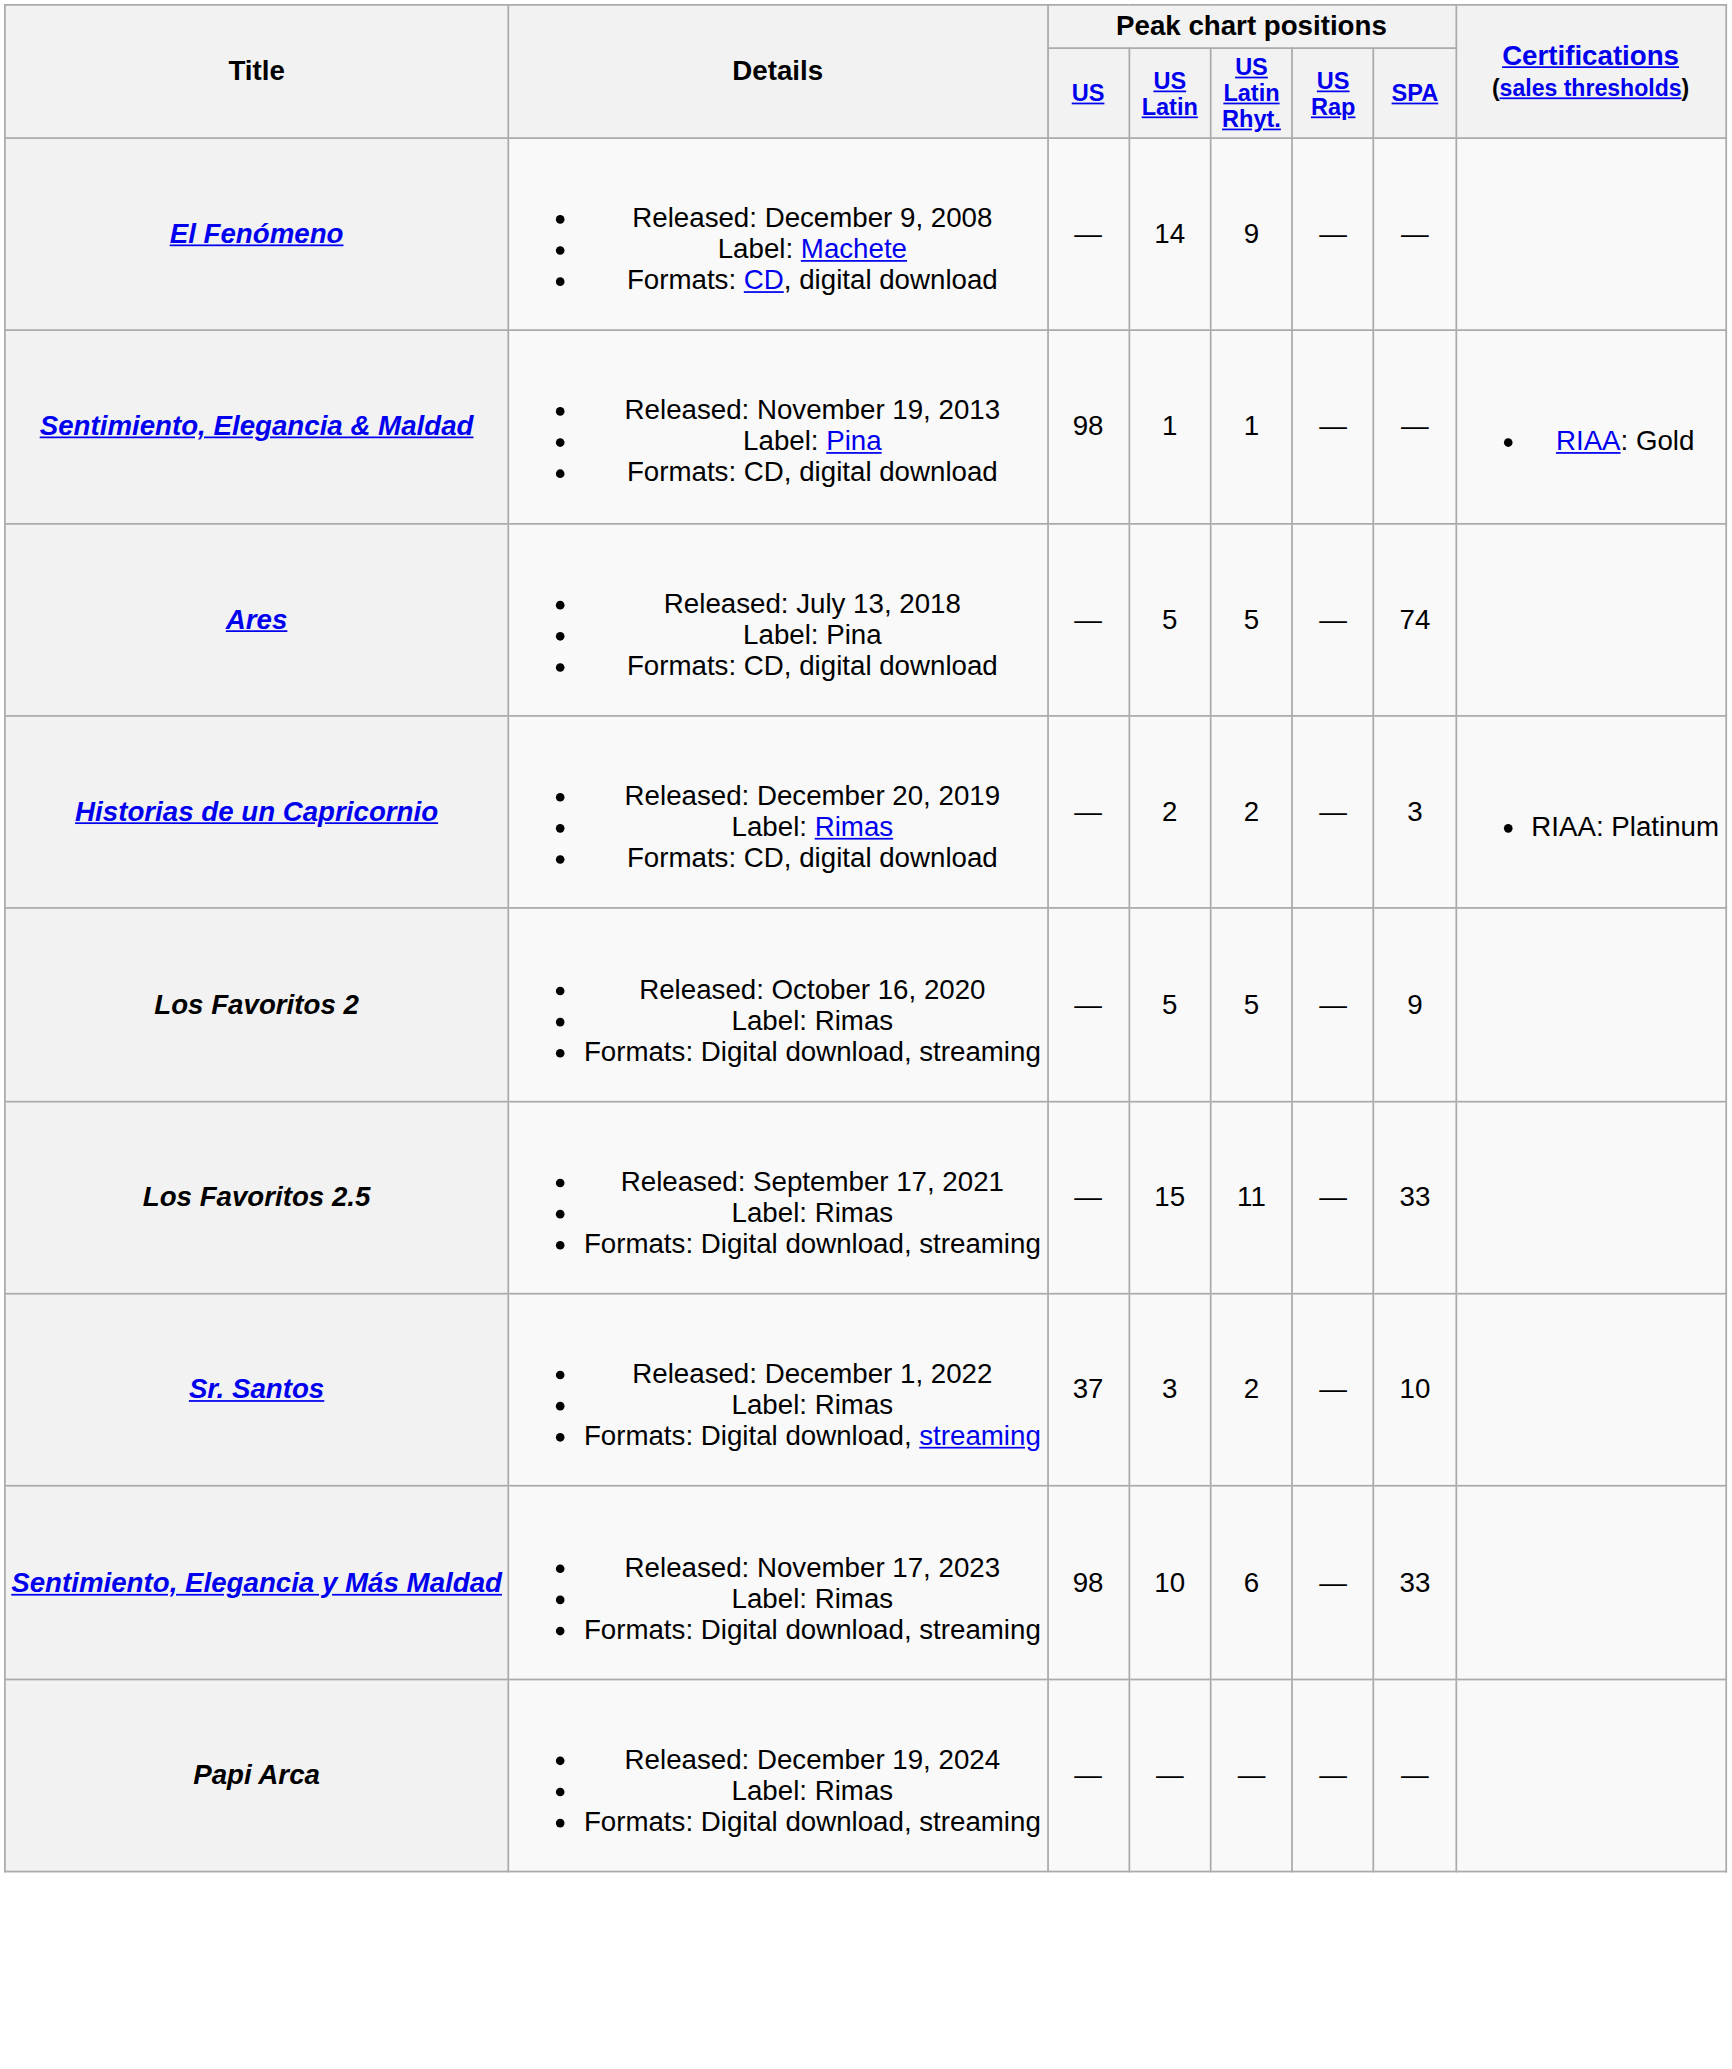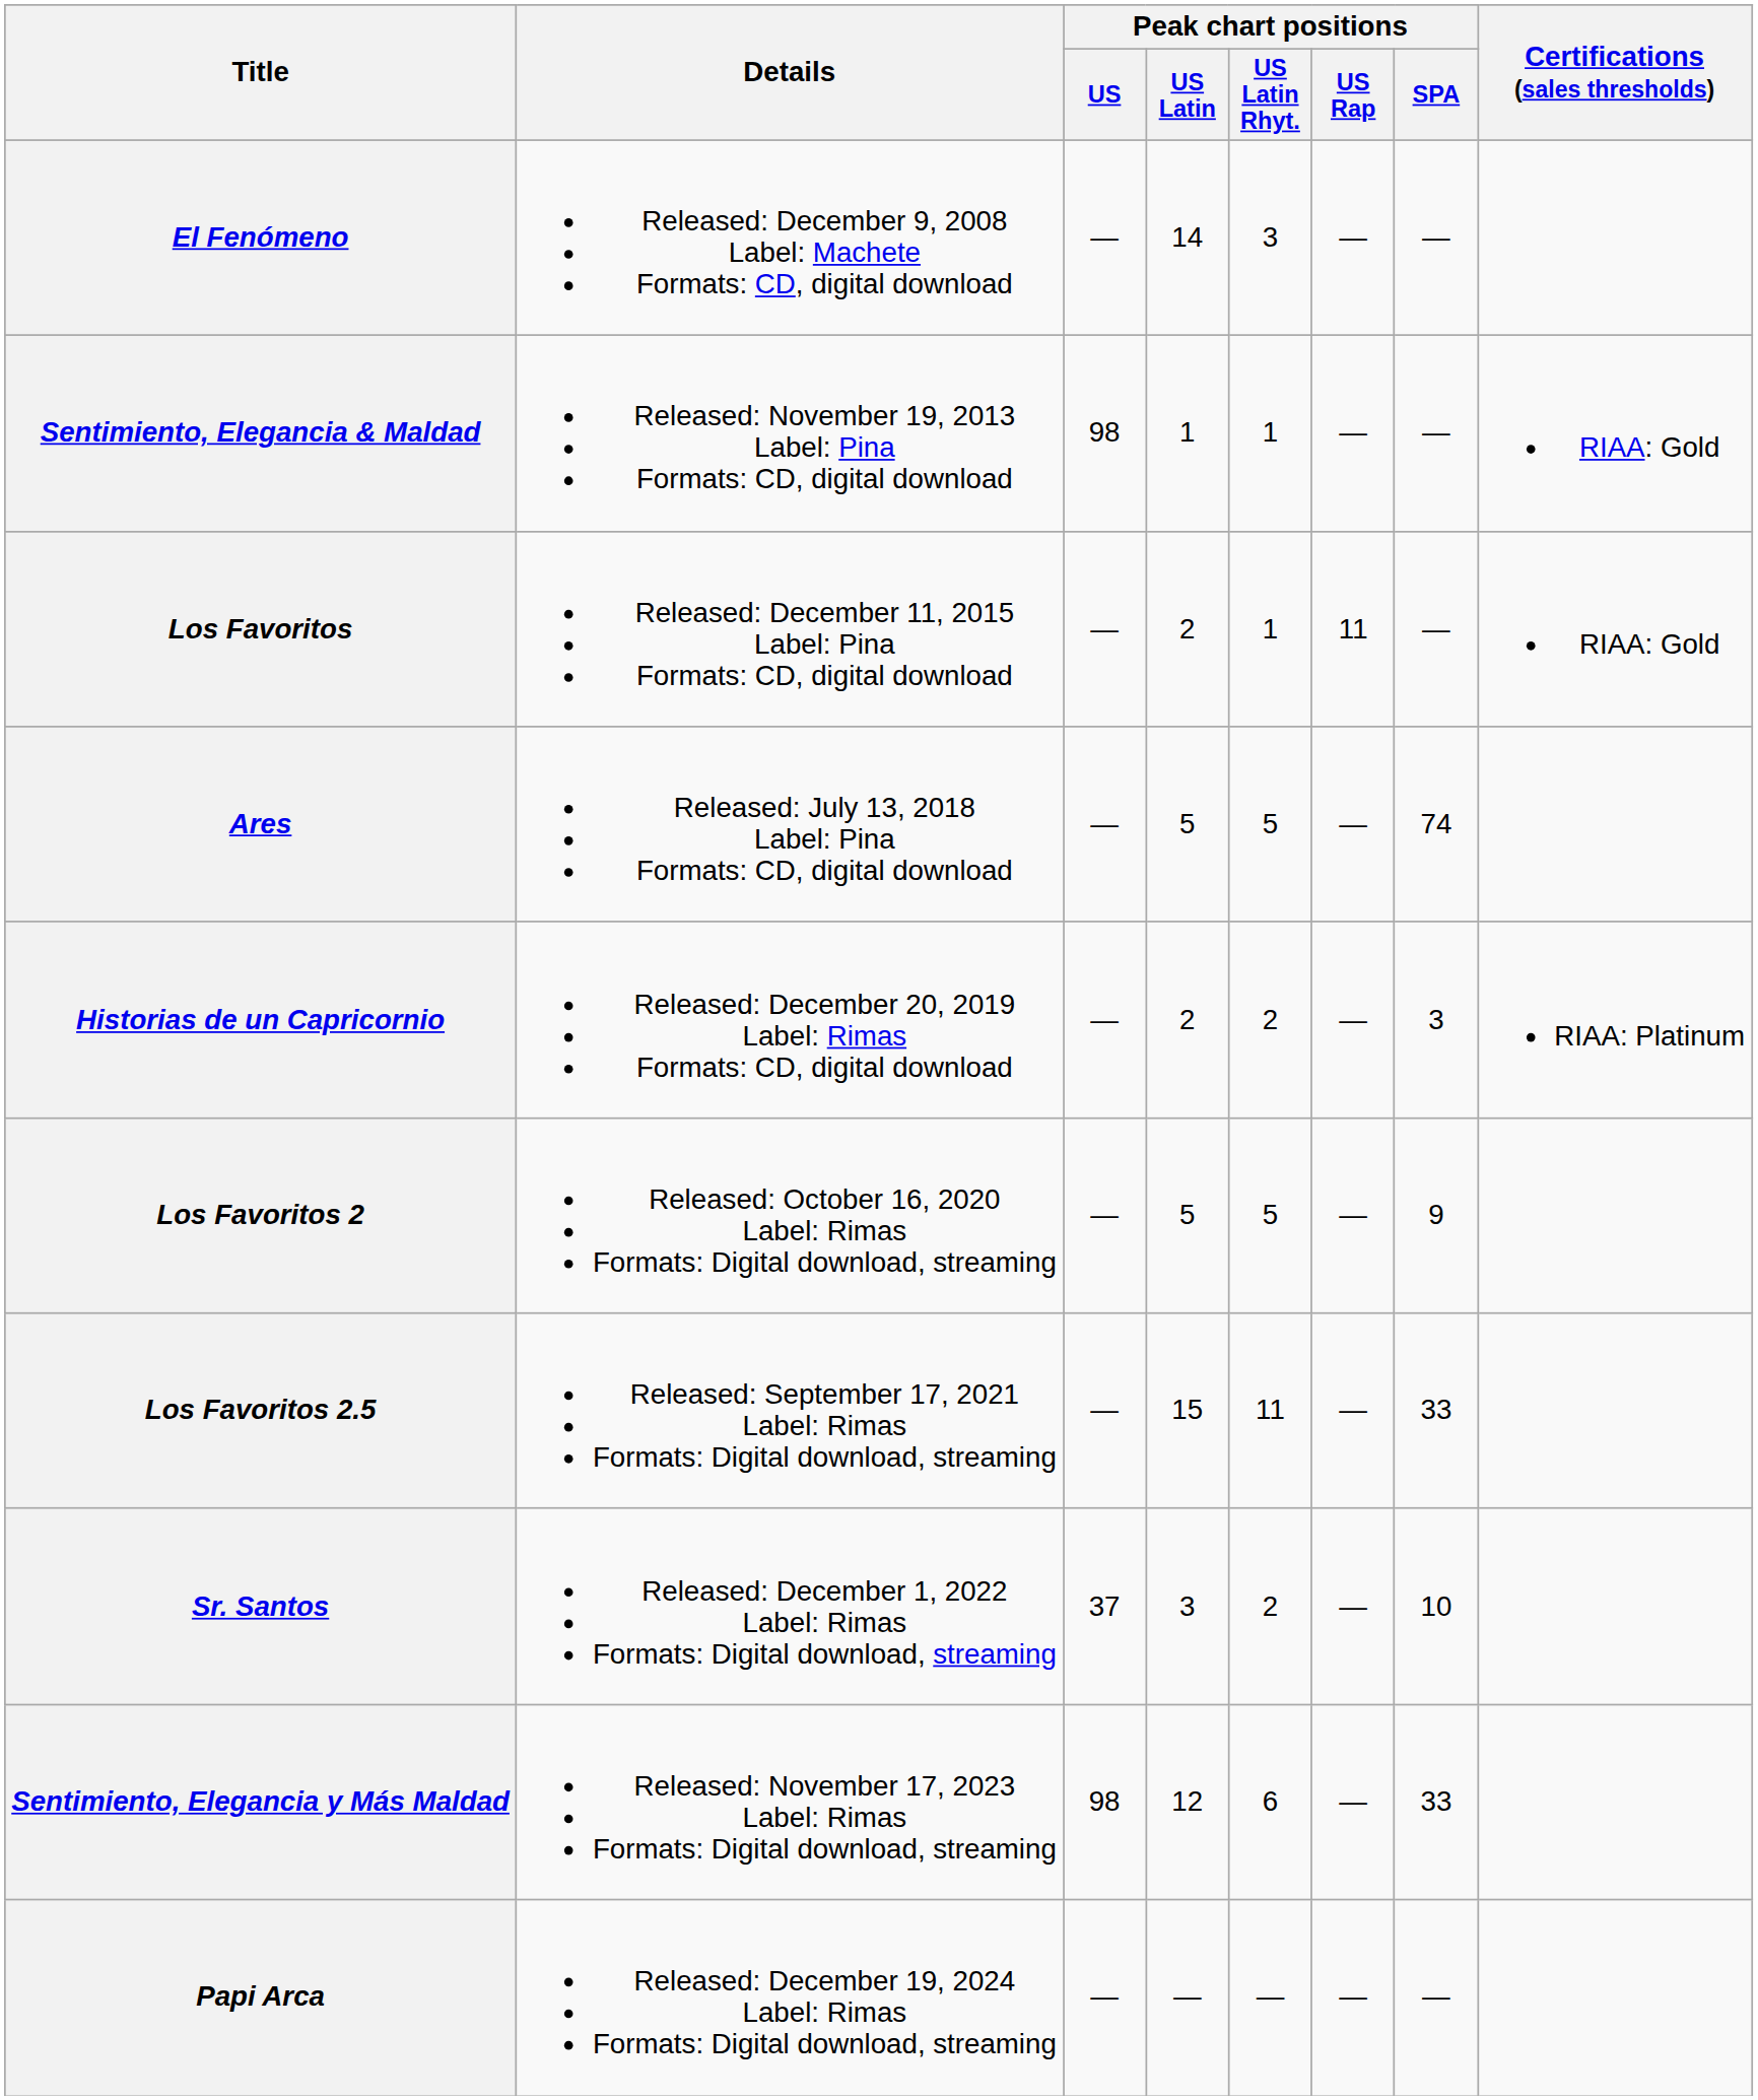 <table class="wikitable plainrowheaders" style="text-align:center;">
 <tr>
 <th scope="col" rowspan="2">Title</th>
 <th scope="col" rowspan="2">Details</th>
 <th colspan="5" scope="col">Peak chart positions</th>
 <th scope="col" rowspan="2"><a href='#'>Certifications</a><br><small>(<a href='#'>sales thresholds</a>)</small></th>
 </tr>
 <tr>
 <th scope="col" style="width:3em; font-size:85%"><a href='#'>US</a><br></th>
 <th scope="col" style="width:3em; font-size:85%"><a href='#'>US<br>Latin</a><br></th>
 <th scope="col" style="width:3em; font-size:85%"><a href='#'>US<br>Latin<br>Rhyt.</a><br></th>
 <th scope="col" style="width:3em; font-size:85%"><a href='#'>US<br>Rap</a><br></th>
 <th scope="col" style="width:3em; font-size:85%"><a href='#'>SPA</a><br></th>
 </tr>
 <tr>
 <th scope="row"><em><a href='#'>El Fenómeno</a></em></th>
 <td><br><ul><li>Released: December 9, 2008</li><li>Label: <a href='#'>Machete</a></li><li>Formats: <a href='#'>CD</a>, digital download</li></ul></td>
 <td>—</td>
 <td>14</td>
-<td>9</td>
+<td>3</td>
 <td>—</td>
 <td>—</td>
 <td></td>
 </tr>
 <tr>
 <th scope="row"><em><a href='#'>Sentimiento, Elegancia & Maldad</a></em></th>
 <td><br><ul><li>Released: November 19, 2013</li><li>Label: <a href='#'>Pina</a></li><li>Formats: CD, digital download</li></ul></td>
 <td>98</td>
 <td>1</td>
 <td>1</td>
 <td>—</td>
 <td>—</td>
 <td><br><ul><li><a href='#'>RIAA</a>: Gold </li></ul></td>
+</tr>
+<tr>
+<th scope="row"><em>Los Favoritos</em><br></th>
+<td><br><ul><li>Released: December 11, 2015</li><li>Label: Pina</li><li>Formats: CD, digital download</li></ul></td>
+<td>—</td>
+<td>2</td>
+<td>1</td>
+<td>11</td>
+<td>—</td>
+<td><br><ul><li>RIAA: Gold </li></ul></td>
 </tr>
 <tr>
 <th scope="row"><em><a href='#'>Ares</a></em></th>
 <td><br><ul><li>Released: July 13, 2018</li><li>Label: Pina</li><li>Formats: CD, digital download</li></ul></td>
 <td>—</td>
 <td>5</td>
 <td>5</td>
 <td>—</td>
 <td>74</td>
 <td></td>
 </tr>
 <tr>
 <th scope="row"><em><a href='#'>Historias de un Capricornio</a></em></th>
 <td><br><ul><li>Released: December 20, 2019</li><li>Label: <a href='#'>Rimas</a></li><li>Formats: CD, digital download</li></ul></td>
 <td>—</td>
 <td>2</td>
 <td>2</td>
 <td>—</td>
 <td>3</td>
 <td><br><ul><li>RIAA: Platinum </li></ul></td>
 </tr>
 <tr>
 <th scope="row"><em>Los Favoritos 2</em></th>
 <td><br><ul><li>Released: October 16, 2020</li><li>Label: Rimas</li><li>Formats: Digital download, streaming</li></ul></td>
 <td>—</td>
 <td>5</td>
 <td>5</td>
 <td>—</td>
 <td>9</td>
 <td></td>
 </tr>
 <tr>
 <th scope="row"><em>Los Favoritos 2.5</em></th>
 <td><br><ul><li>Released: September 17, 2021</li><li>Label: Rimas</li><li>Formats: Digital download, streaming</li></ul></td>
 <td>—</td>
 <td>15</td>
 <td>11</td>
 <td>—</td>
 <td>33</td>
 <td></td>
 </tr>
 <tr>
 <th scope="row"><em><a href='#'>Sr. Santos</a></em></th>
 <td><br><ul><li>Released: December 1, 2022</li><li>Label: Rimas</li><li>Formats: Digital download, <a href='#'>streaming</a></li></ul></td>
 <td>37</td>
 <td>3</td>
 <td>2</td>
 <td>—</td>
 <td>10</td>
 <td></td>
 </tr>
 <tr>
 <th scope="row"><em><a href='#'>Sentimiento, Elegancia y Más Maldad</a></em></th>
 <td><br><ul><li>Released: November 17, 2023</li><li>Label: Rimas</li><li>Formats: Digital download, streaming</li></ul></td>
 <td>98</td>
-<td>10</td>
+<td>12</td>
 <td>6</td>
 <td>—</td>
 <td>33</td>
 <td></td>
 </tr>
 <tr>
 <th scope="row"><em>Papi Arca</em></th>
 <td><br><ul><li>Released: December 19, 2024</li><li>Label: Rimas</li><li>Formats: Digital download, streaming</li></ul></td>
 <td>—</td>
 <td>—</td>
 <td>—</td>
 <td>—</td>
 <td>—</td>
 <td></td>
 </tr>
 </table>
